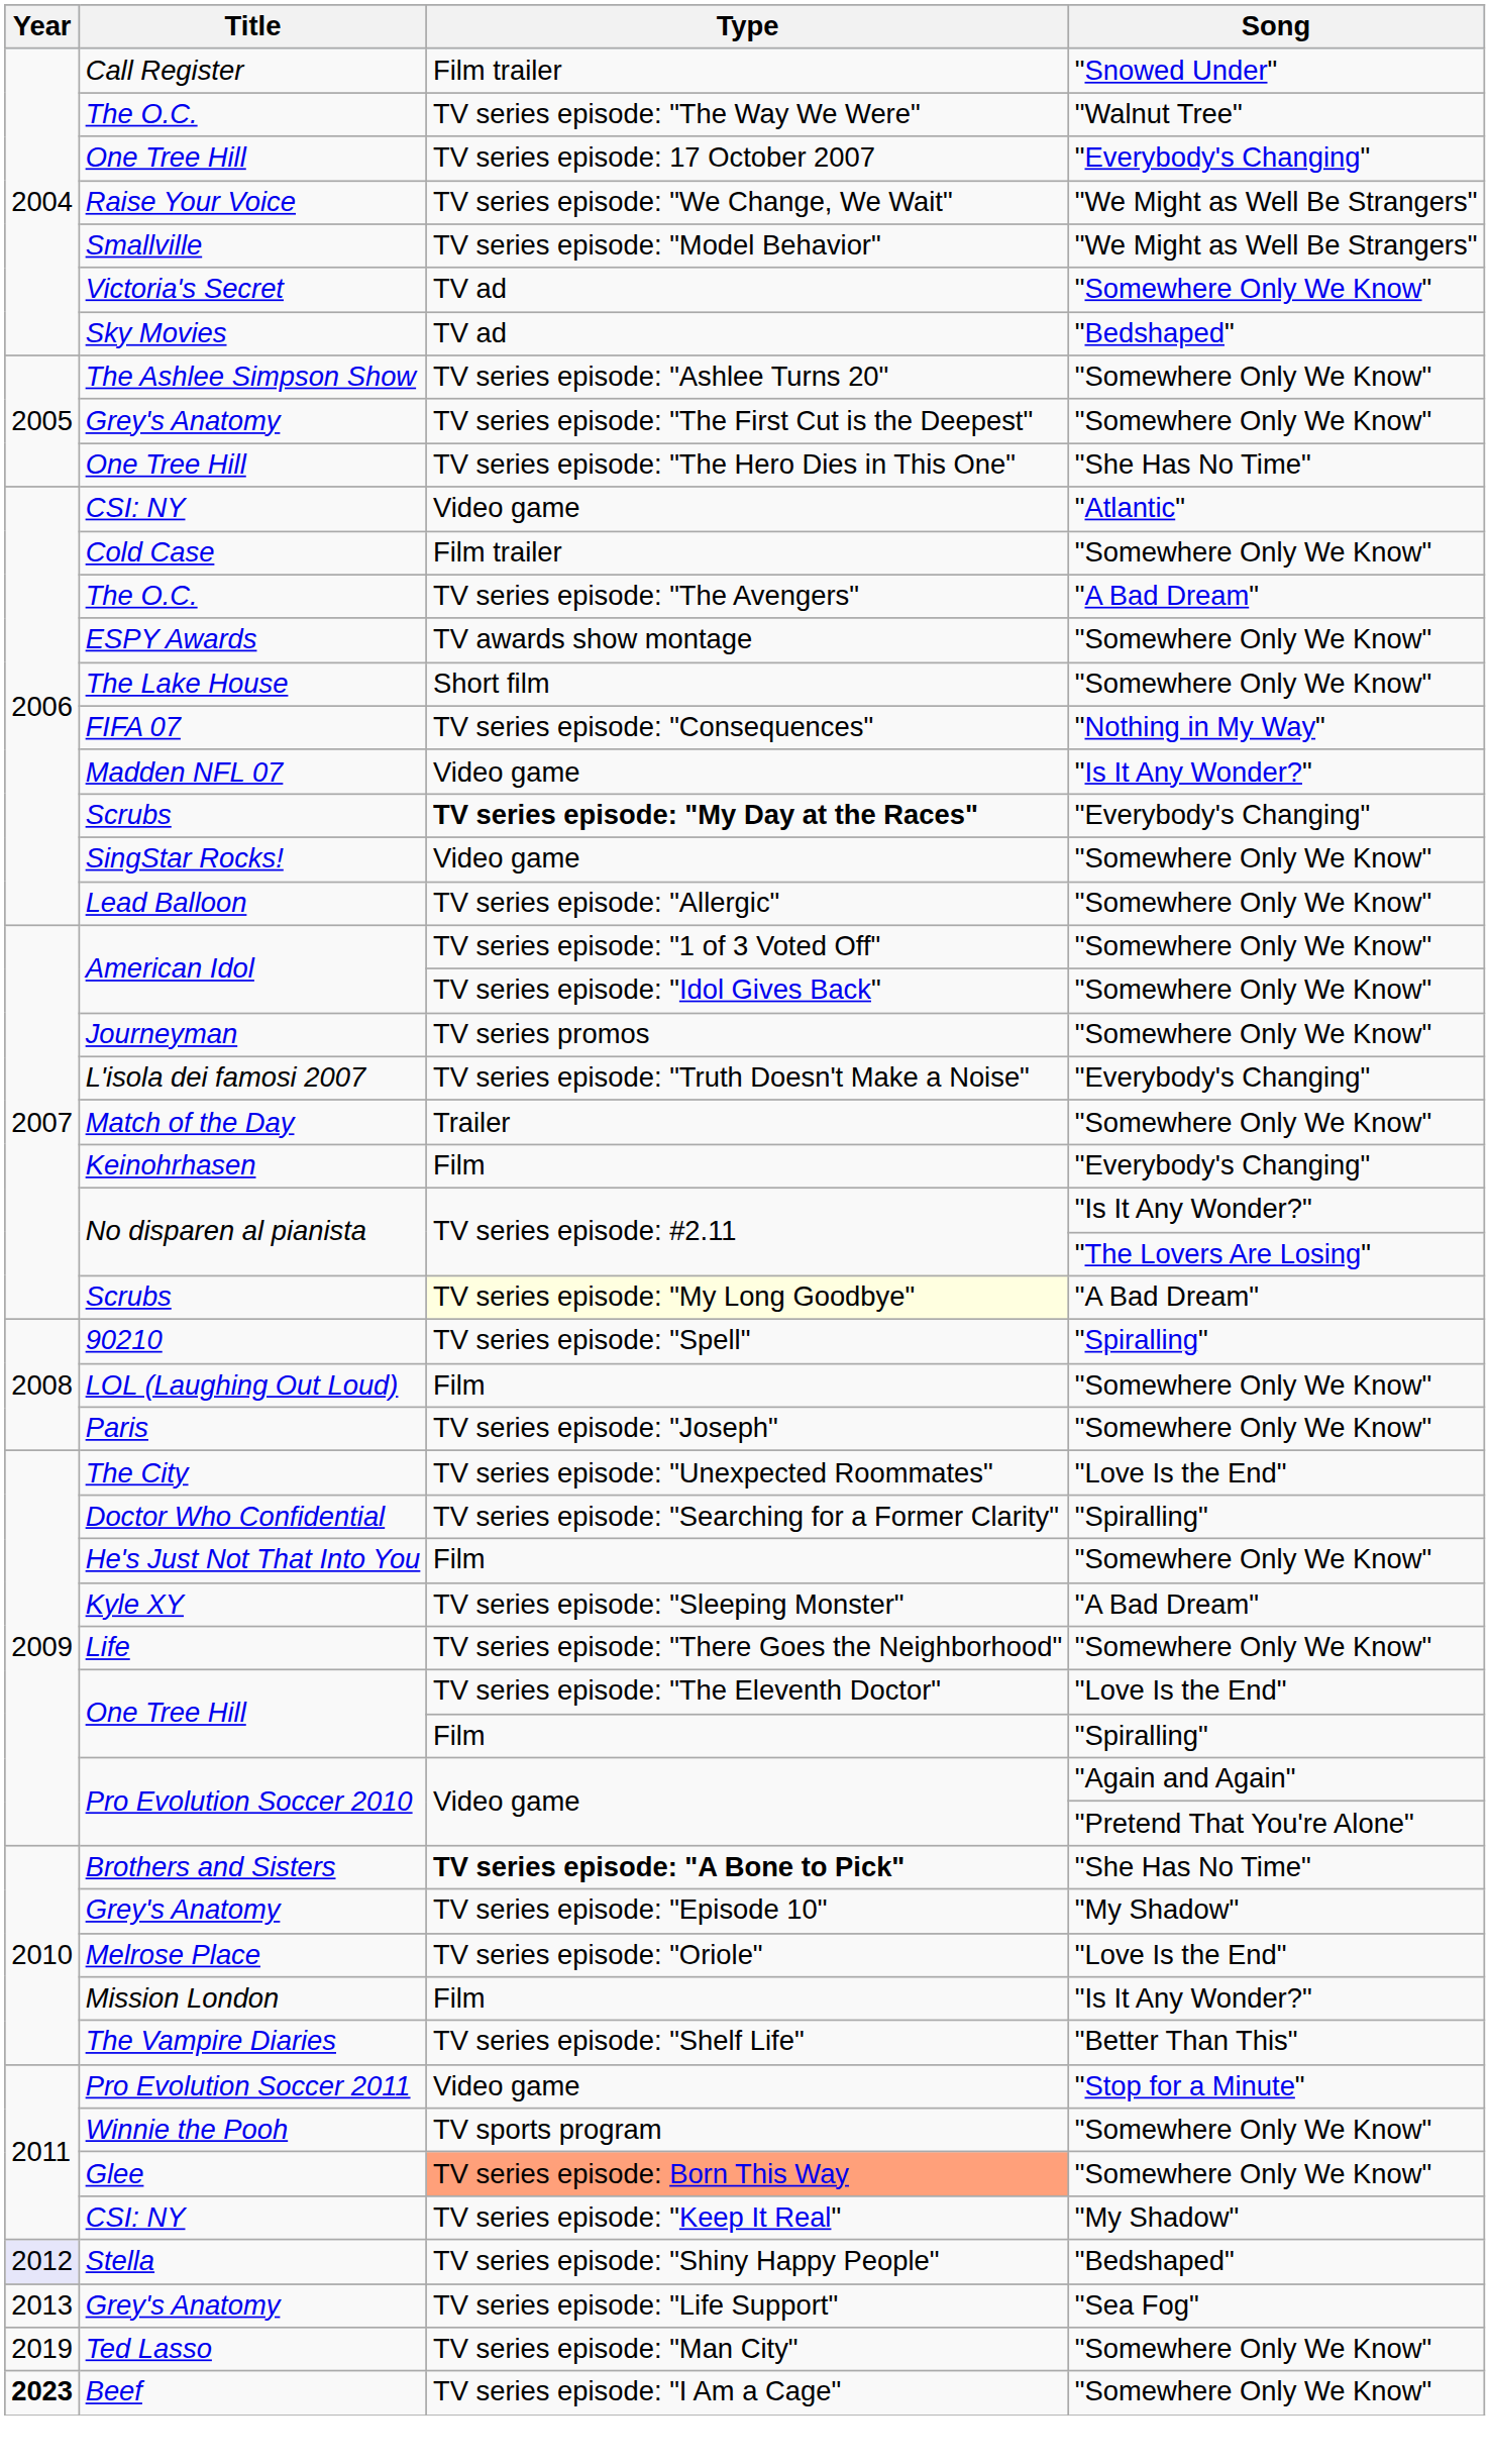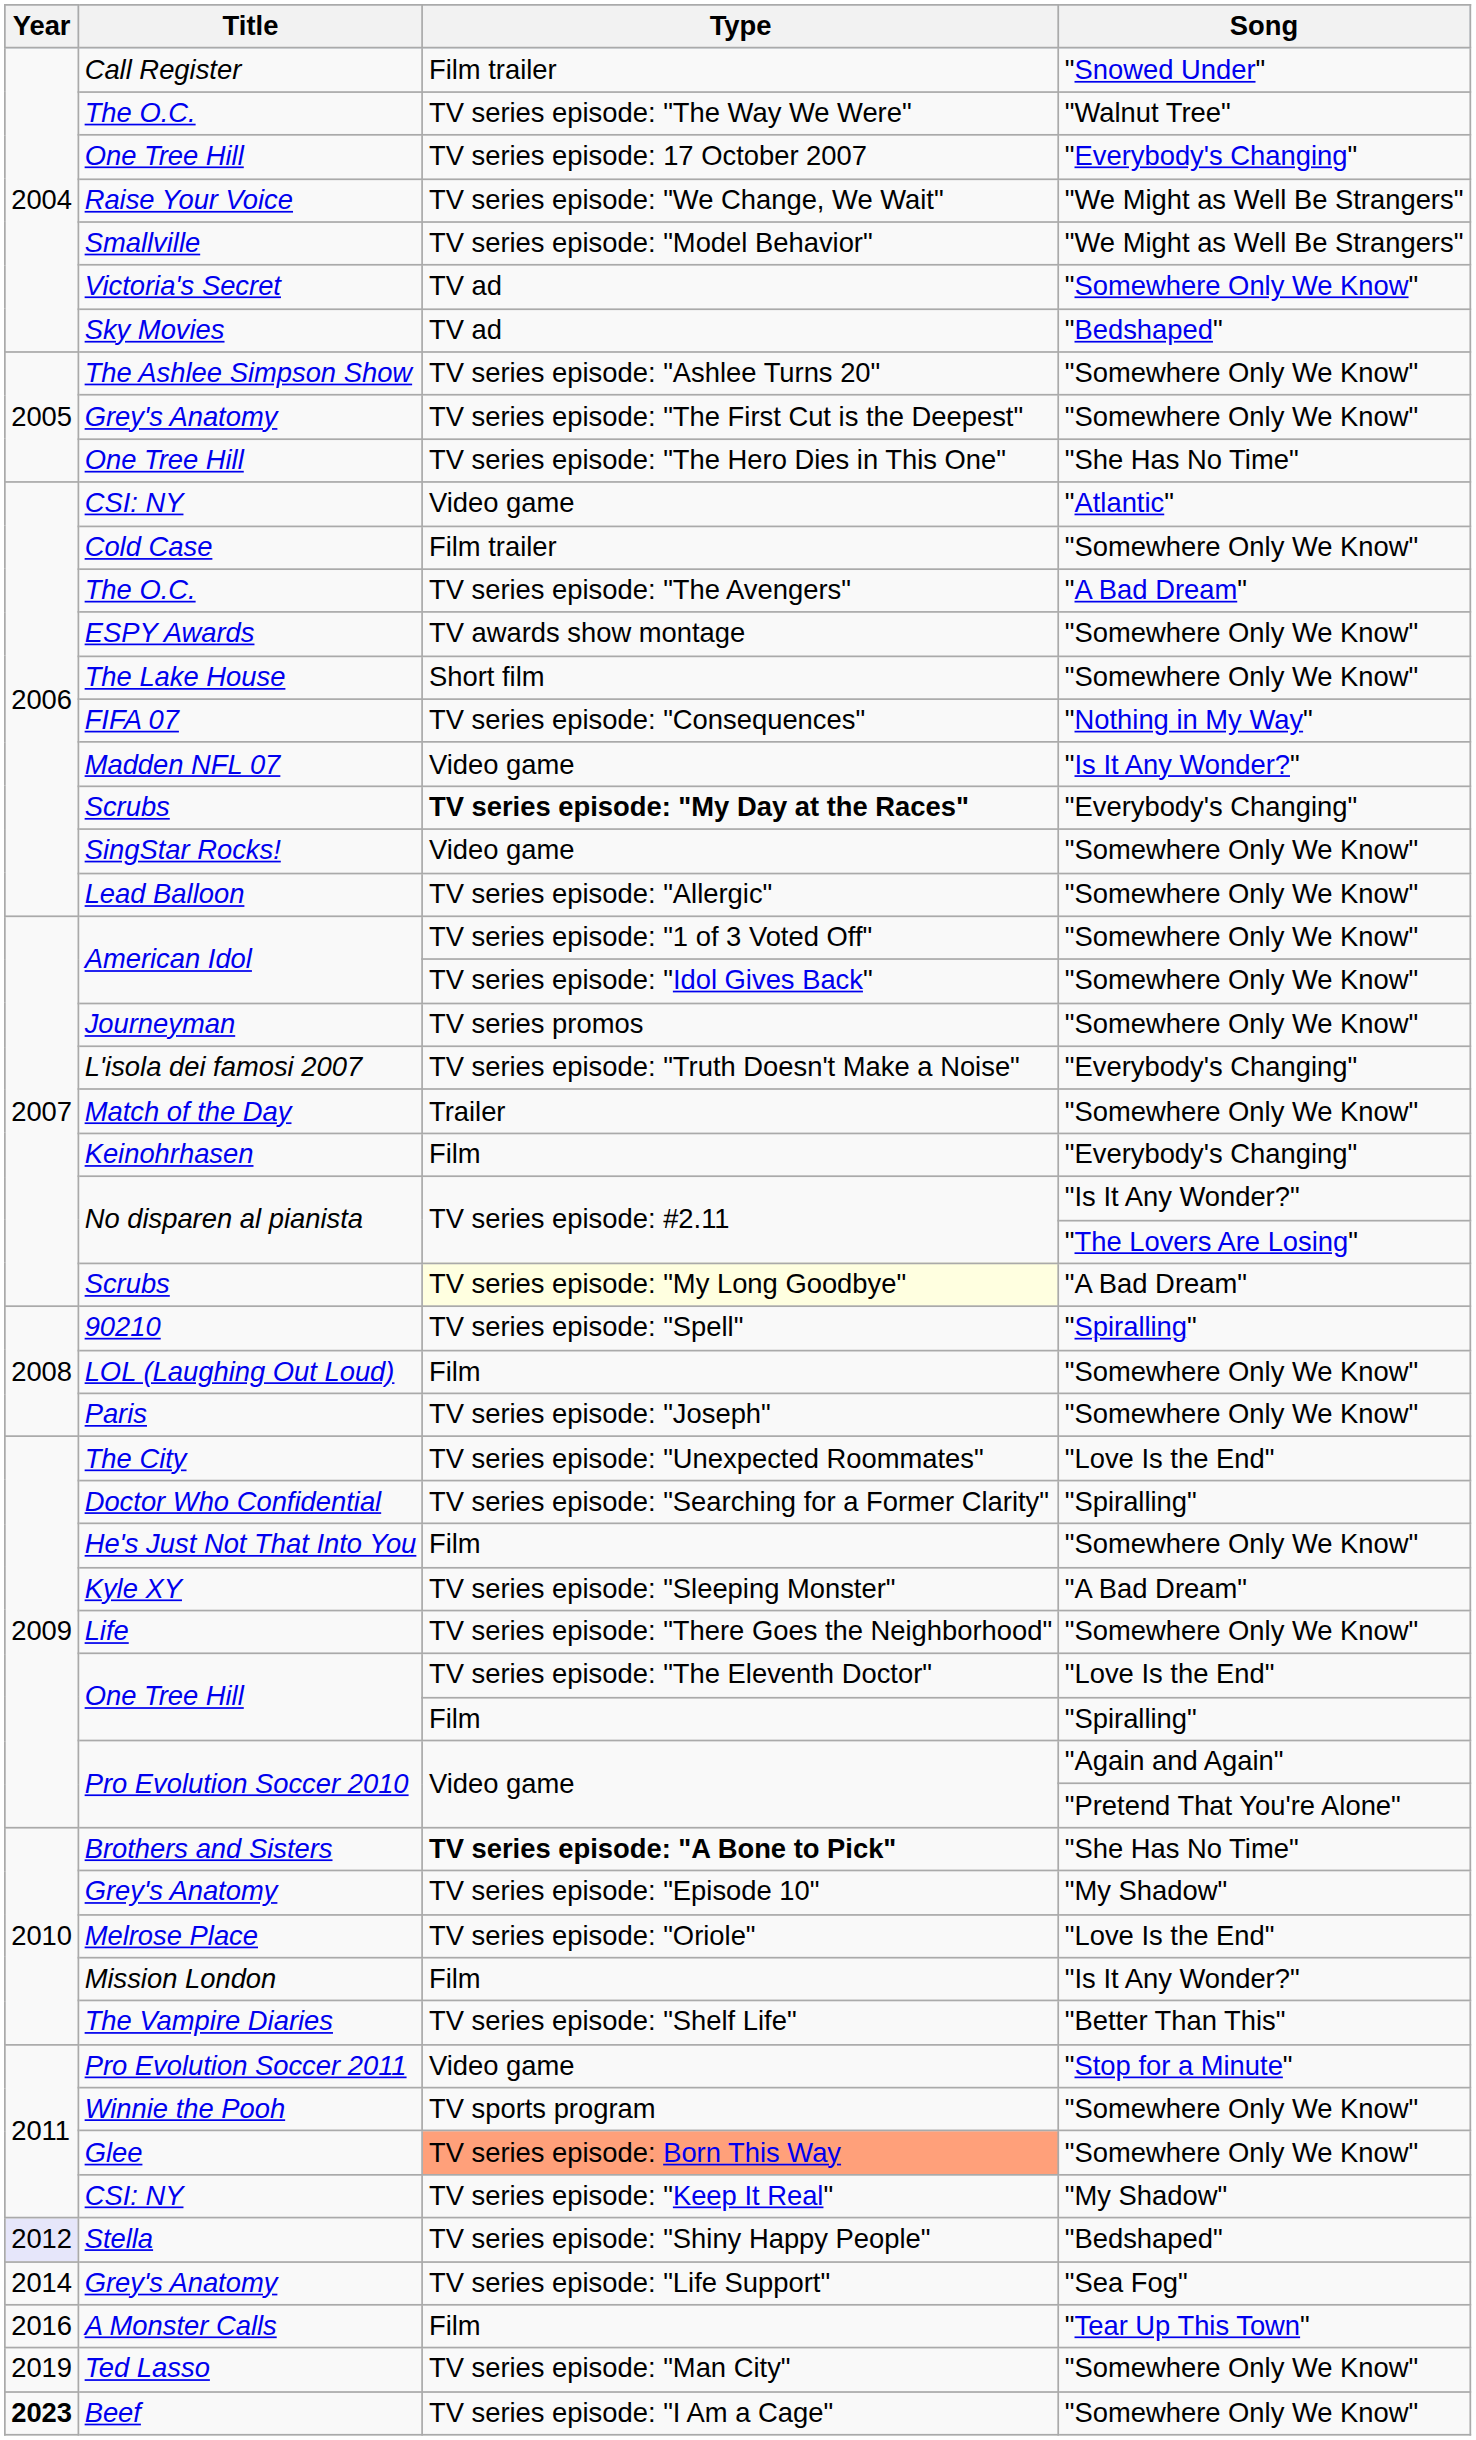 <table class="wikitable">
 <tr style="background:#b0c4de; text-align:center;">
 <th>Year</th>
 <th>Title</th>
 <th>Type</th>
 <th>Song</th>
 </tr>
 <tr>
 <td rowspan="7">2004</td>
 <td><em>Call Register</em></td>
 <td>Film trailer</td>
 <td>"<a href='#'>Snowed Under</a>"</td>
 </tr>
 <tr>
 <td><em><a href='#'>The O.C.</a></em></td>
 <td>TV series episode: "The Way We Were"</td>
 <td>"Walnut Tree"</td>
 </tr>
 <tr>
 <td><em><a href='#'>One Tree Hill</a></em></td>
 <td>TV series episode: 17 October 2007</td>
 <td>"<a href='#'>Everybody's Changing</a>"</td>
 </tr>
 <tr>
 <td><em><a href='#'>Raise Your Voice</a></em></td>
 <td>TV series episode: "We Change, We Wait"</td>
 <td>"We Might as Well Be Strangers"</td>
 </tr>
 <tr>
 <td><em><a href='#'>Smallville</a></em></td>
 <td>TV series episode: "Model Behavior"</td>
 <td>"We Might as Well Be Strangers"</td>
 </tr>
 <tr>
 <td><em><a href='#'>Victoria's Secret</a></em></td>
 <td>TV ad</td>
 <td>"<a href='#'>Somewhere Only We Know</a>"</td>
 </tr>
 <tr>
 <td><em><a href='#'>Sky Movies</a></em></td>
 <td>TV ad</td>
 <td>"<a href='#'>Bedshaped</a>"</td>
 </tr>
 <tr>
 <td rowspan="3">2005</td>
 <td><em><a href='#'>The Ashlee Simpson Show</a></em></td>
 <td>TV series episode: "Ashlee Turns 20"</td>
 <td>"Somewhere Only We Know"</td>
 </tr>
 <tr>
 <td><em><a href='#'>Grey's Anatomy</a></em></td>
 <td>TV series episode: "The First Cut is the Deepest"</td>
 <td>"Somewhere Only We Know"</td>
 </tr>
 <tr>
 <td><em><a href='#'>One Tree Hill</a></em></td>
 <td>TV series episode: "The Hero Dies in This One"</td>
 <td>"She Has No Time"</td>
 </tr>
 <tr>
 <td rowspan="10">2006</td>
 <td><em><a href='#'>CSI: NY</a></em></td>
 <td>Video game</td>
 <td>"<a href='#'>Atlantic</a>"</td>
 </tr>
 <tr>
 <td><em><a href='#'>Cold Case</a></em></td>
 <td>Film trailer</td>
 <td>"Somewhere Only We Know"</td>
 </tr>
 <tr>
 <td><em><a href='#'>The O.C.</a></em></td>
 <td>TV series episode: "The Avengers"</td>
 <td>"<a href='#'>A Bad Dream</a>"</td>
 </tr>
 <tr>
 <td><em><a href='#'>ESPY Awards</a></em></td>
 <td>TV awards show montage</td>
 <td>"Somewhere Only We Know"</td>
 </tr>
 <tr>
 <td><em><a href='#'>The Lake House</a></em></td>
 <td>Short film</td>
 <td>"Somewhere Only We Know"</td>
 </tr>
 <tr>
 <td><em><a href='#'>FIFA 07</a></em></td>
 <td>TV series episode: "Consequences"</td>
 <td>"<a href='#'>Nothing in My Way</a>"</td>
 </tr>
 <tr>
 <td><em><a href='#'>Madden NFL 07</a></em></td>
 <td>Video game</td>
 <td>"<a href='#'>Is It Any Wonder?</a>"</td>
 </tr>
 <tr>
 <td><em><a href='#'>Scrubs</a></em></td>
 <td><strong>TV series episode: "My Day at the Races"</strong></td>
 <td>"Everybody's Changing"</td>
 </tr>
 <tr>
 <td><em><a href='#'>SingStar Rocks!</a></em></td>
 <td>Video game</td>
 <td>"Somewhere Only We Know"</td>
 </tr>
 <tr>
 <td><em><a href='#'>Lead Balloon</a></em></td>
 <td>TV series episode: "Allergic"</td>
 <td>"Somewhere Only We Know"</td>
 </tr>
 <tr>
 <td rowspan="9">2007</td>
 <td rowspan="2"><em><a href='#'>American Idol</a></em></td>
 <td>TV series episode: "1 of 3 Voted Off"</td>
 <td>"Somewhere Only We Know"</td>
 </tr>
 <tr>
 <td>TV series episode: "<a href='#'>Idol Gives Back</a>"</td>
 <td>"Somewhere Only We Know"</td>
 </tr>
 <tr>
 <td><em><a href='#'>Journeyman</a></em></td>
 <td>TV series promos</td>
 <td>"Somewhere Only We Know"</td>
 </tr>
 <tr>
 <td><em>L'isola dei famosi 2007</em></td>
 <td>TV series episode: "Truth Doesn't Make a Noise"</td>
 <td>"Everybody's Changing"</td>
 </tr>
 <tr>
 <td><em><a href='#'>Match of the Day</a></em></td>
 <td>Trailer</td>
 <td>"Somewhere Only We Know"</td>
 </tr>
 <tr>
 <td><em><a href='#'>Keinohrhasen</a></em></td>
 <td>Film</td>
 <td>"Everybody's Changing"</td>
 </tr>
 <tr>
 <td rowspan="2"><em>No disparen al pianista</em></td>
 <td rowspan="2">TV series episode: #2.11</td>
 <td>"Is It Any Wonder?"</td>
 </tr>
 <tr>
 <td>"<a href='#'>The Lovers Are Losing</a>"</td>
 </tr>
 <tr>
 <td><em><a href='#'>Scrubs</a></em></td>
 <td style="background: lightyellow;">TV series episode: "My Long Goodbye"</td>
 <td>"A Bad Dream"</td>
 </tr>
 <tr>
 <td rowspan="3">2008</td>
 <td><em><a href='#'>90210</a></em></td>
 <td>TV series episode: "Spell"</td>
 <td>"<a href='#'>Spiralling</a>"</td>
 </tr>
 <tr>
 <td><em><a href='#'>LOL (Laughing Out Loud)</a></em></td>
 <td>Film</td>
 <td>"Somewhere Only We Know"</td>
 </tr>
 <tr>
 <td><em><a href='#'>Paris</a></em></td>
 <td>TV series episode: "Joseph"</td>
 <td>"Somewhere Only We Know"</td>
 </tr>
 <tr>
 <td rowspan="9">2009</td>
 <td><em><a href='#'>The City</a></em></td>
 <td>TV series episode: "Unexpected Roommates"</td>
 <td>"Love Is the End"</td>
 </tr>
 <tr>
 <td><em><a href='#'>Doctor Who Confidential</a></em></td>
 <td>TV series episode: "Searching for a Former Clarity"</td>
 <td>"Spiralling"</td>
 </tr>
 <tr>
 <td><em><a href='#'>He's Just Not That Into You</a></em></td>
 <td>Film</td>
 <td>"Somewhere Only We Know"</td>
 </tr>
 <tr>
 <td><em><a href='#'>Kyle XY</a></em></td>
 <td>TV series episode: "Sleeping Monster"</td>
 <td>"A Bad Dream"</td>
 </tr>
 <tr>
 <td><em><a href='#'>Life</a></em></td>
 <td>TV series episode: "There Goes the Neighborhood"</td>
 <td>"Somewhere Only We Know"</td>
 </tr>
 <tr>
 <td rowspan="2"><em><a href='#'>One Tree Hill</a></em></td>
 <td>TV series episode: "The Eleventh Doctor"</td>
 <td>"Love Is the End"</td>
 </tr>
 <tr>
 <td>Film</td>
 <td>"Spiralling"</td>
 </tr>
 <tr>
 <td rowspan="2"><em><a href='#'>Pro Evolution Soccer 2010</a></em></td>
 <td rowspan="2">Video game</td>
 <td>"Again and Again"</td>
 </tr>
 <tr>
 <td>"Pretend That You're Alone"</td>
 </tr>
 <tr>
 <td rowspan="5">2010</td>
 <td><em><a href='#'>Brothers and Sisters</a></em></td>
 <td><strong>TV series episode: "A Bone to Pick"</strong></td>
 <td>"She Has No Time"</td>
 </tr>
 <tr>
 <td><em><a href='#'>Grey's Anatomy</a></em></td>
 <td>TV series episode: "Episode 10"</td>
 <td>"My Shadow"</td>
 </tr>
 <tr>
 <td><em><a href='#'>Melrose Place</a></em></td>
 <td>TV series episode: "Oriole"</td>
 <td>"Love Is the End"</td>
 </tr>
 <tr>
 <td><em>Mission London</em></td>
 <td>Film</td>
 <td>"Is It Any Wonder?"</td>
 </tr>
 <tr>
 <td><em><a href='#'>The Vampire Diaries</a></em></td>
 <td>TV series episode: "Shelf Life"</td>
 <td>"Better Than This"</td>
 </tr>
 <tr>
 <td rowspan="4">2011</td>
 <td><em><a href='#'>Pro Evolution Soccer 2011</a></em></td>
 <td>Video game</td>
 <td>"<a href='#'>Stop for a Minute</a>"</td>
 </tr>
 <tr>
 <td><em><a href='#'>Winnie the Pooh</a></em></td>
 <td>TV sports program</td>
 <td>"Somewhere Only We Know"</td>
 </tr>
 <tr>
 <td><em><a href='#'>Glee</a></em></td>
 <td style="background: lightsalmon;">TV series episode: <a href='#'>Born This Way</a></td>
 <td>"Somewhere Only We Know"</td>
 </tr>
 <tr>
 <td><em><a href='#'>CSI: NY</a></em></td>
 <td>TV series episode: "<a href='#'>Keep It Real</a>"</td>
 <td>"My Shadow"</td>
 </tr>
 <tr>
 <td style="background: lavender;">2012</td>
 <td><em><a href='#'>Stella</a></em></td>
 <td>TV series episode: "Shiny Happy People"</td>
 <td>"Bedshaped"</td>
 </tr>
 <tr>
-<td>2013</td>
+<td>2014</td>
 <td><em><a href='#'>Grey's Anatomy</a></em></td>
 <td>TV series episode: "Life Support"</td>
 <td>"Sea Fog"</td>
+</tr>
+<tr>
+<td>2016</td>
+<td><em><a href='#'>A Monster Calls</a></em></td>
+<td>Film</td>
+<td>"<a href='#'>Tear Up This Town</a>"</td>
 </tr>
 <tr>
 <td>2019</td>
 <td><em><a href='#'>Ted Lasso</a></em></td>
 <td>TV series episode: "Man City"</td>
 <td>"Somewhere Only We Know"</td>
 </tr>
 <tr>
 <td><strong>2023</strong></td>
 <td><em><a href='#'>Beef</a></em></td>
 <td>TV series episode: "I Am a Cage"</td>
 <td>"Somewhere Only We Know"</td>
 </tr>
 </table>
